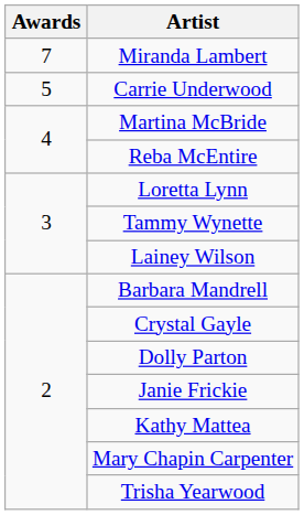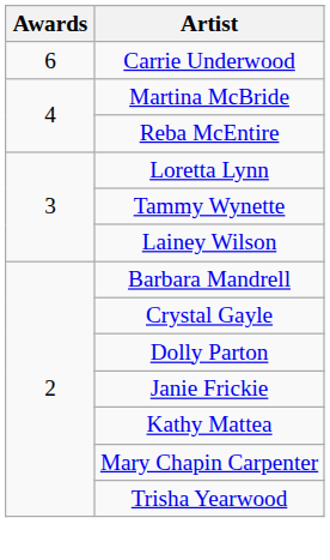 <table class="wikitable" rowspan="2" style="text-align:center;">
 <tr>
 <th scope="col" style="width:55px;">Awards</th>
 <th scope="col" style="text-align:center;">Artist</th>
 </tr>
 <tr>
-<td>7</td>
-<td><a href='#'>Miranda Lambert</a></td>
-</tr>
-<tr>
-<td>5</td>
+<td>6</td>
 <td><a href='#'>Carrie Underwood</a></td>
 </tr>
 <tr>
 <td rowspan=2>4</td>
 <td><a href='#'>Martina McBride</a></td>
 </tr>
 <tr>
 <td><a href='#'>Reba McEntire</a></td>
 </tr>
 <tr>
 <td rowspan="3">3</td>
 <td><a href='#'>Loretta Lynn</a></td>
 </tr>
 <tr>
 <td><a href='#'>Tammy Wynette</a></td>
 </tr>
 <tr>
 <td><a href='#'>Lainey Wilson</a></td>
 </tr>
 <tr>
 <td rowspan=7>2</td>
 <td><a href='#'>Barbara Mandrell</a></td>
 </tr>
 <tr>
 <td><a href='#'>Crystal Gayle</a></td>
 </tr>
 <tr>
 <td><a href='#'>Dolly Parton</a></td>
 </tr>
 <tr>
 <td><a href='#'>Janie Frickie</a></td>
 </tr>
 <tr>
 <td><a href='#'>Kathy Mattea</a></td>
 </tr>
 <tr>
 <td><a href='#'>Mary Chapin Carpenter</a></td>
 </tr>
 <tr>
 <td><a href='#'>Trisha Yearwood</a></td>
 </tr>
 </table>
